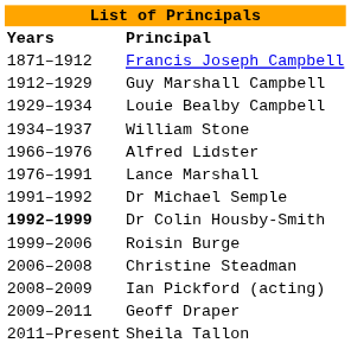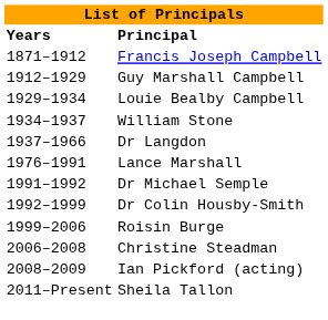 <table class="toccolors" style="float: right; margin-left: 1em; font-size: 75%;" cellspacing="1">
 <tr>
 <th colspan="2" style="text-align: center; background:orange;">List of Principals</th>
 </tr>
 <tr>
 <td header1><strong>Years</strong></td>
 <td heade2><strong>Principal</strong></td>
 </tr>
 <tr>
 <td>1871–1912</td>
 <td><a href='#'>Francis Joseph Campbell</a></td>
 </tr>
 <tr>
 <td>1912–1929</td>
 <td>Guy Marshall Campbell</td>
 </tr>
 <tr>
 <td>1929–1934</td>
 <td>Louie Bealby Campbell</td>
 </tr>
 <tr>
 <td>1934–1937</td>
 <td>William Stone</td>
 </tr>
 <tr>
-<td>1966–1976</td>
-<td>Alfred Lidster</td>
+<td>1937–1966</td>
+<td>Dr Langdon</td>
 </tr>
 <tr>
 <td>1976–1991</td>
 <td>Lance Marshall</td>
 </tr>
 <tr>
 <td>1991–1992</td>
 <td>Dr Michael Semple</td>
 </tr>
 <tr>
-<td><strong>1992–1999</strong></td>
+<td>1992–1999</td>
 <td>Dr Colin Housby-Smith</td>
 </tr>
 <tr>
 <td>1999–2006</td>
 <td>Roisin Burge</td>
 </tr>
 <tr>
 <td>2006–2008</td>
 <td>Christine Steadman</td>
 </tr>
 <tr>
 <td>2008–2009</td>
 <td>Ian Pickford (acting)</td>
 </tr>
 <tr>
-<td>2009–2011</td>
-<td>Geoff Draper</td>
-</tr>
-<tr>
 <td>2011–Present</td>
 <td>Sheila Tallon</td>
 </tr>
 </table>
